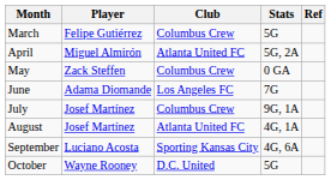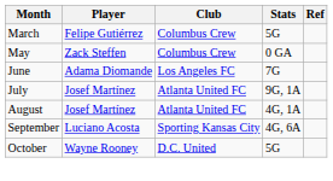 <table class="wikitable">
 <tr>
 <th>Month</th>
 <th>Player</th>
 <th>Club</th>
 <th>Stats</th>
 <th>Ref</th>
 </tr>
 <tr>
 <td>March</td>
 <td> <a href='#'>Felipe Gutiérrez</a></td>
 <td><a href='#'>Columbus Crew</a></td>
 <td>5G</td>
-<td align=center></td>
-</tr>
-<tr>
-<td>April</td>
-<td> <a href='#'>Miguel Almirón</a></td>
-<td><a href='#'>Atlanta United FC</a></td>
-<td>5G, 2A</td>
 <td align=center></td>
 </tr>
 <tr>
 <td>May</td>
 <td> <a href='#'>Zack Steffen</a></td>
 <td><a href='#'>Columbus Crew</a></td>
 <td>0 GA</td>
 <td align=center></td>
 </tr>
 <tr>
 <td>June</td>
 <td> <a href='#'>Adama Diomande</a></td>
 <td><a href='#'>Los Angeles FC</a></td>
 <td>7G</td>
 <td align=center></td>
 </tr>
 <tr>
 <td>July</td>
 <td> <a href='#'>Josef Martínez</a></td>
-<td><a href='#'>Columbus Crew</a></td>
+<td><a href='#'>Atlanta United FC</a></td>
 <td>9G, 1A</td>
 <td align=center></td>
 </tr>
 <tr>
 <td>August</td>
 <td> <a href='#'>Josef Martínez</a></td>
 <td><a href='#'>Atlanta United FC</a></td>
 <td>4G, 1A</td>
 <td align=center></td>
 </tr>
 <tr>
 <td>September</td>
 <td> <a href='#'>Luciano Acosta</a></td>
 <td><a href='#'>Sporting Kansas City</a></td>
 <td>4G, 6A</td>
 <td align=center></td>
 </tr>
 <tr>
 <td>October</td>
 <td> <a href='#'>Wayne Rooney</a></td>
 <td><a href='#'>D.C. United</a></td>
 <td>5G</td>
 <td align=center></td>
 </tr>
 </table>
